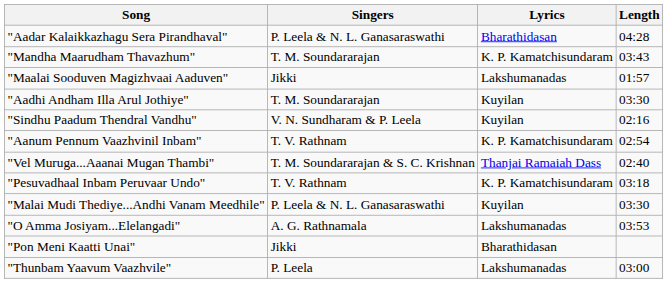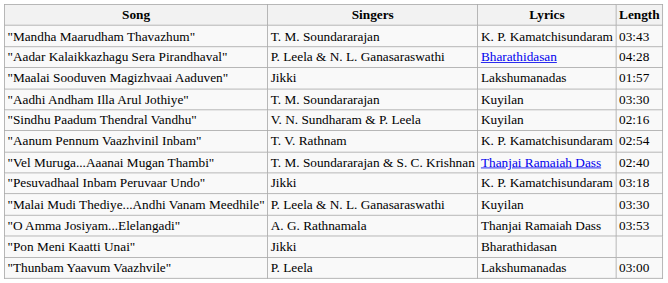 <table class="wikitable">
 <tr>
 <th>Song</th>
 <th>Singers</th>
 <th>Lyrics</th>
 <th>Length</th>
 </tr>
 <tr>
+<td>"Mandha Maarudham Thavazhum"</td>
+<td>T. M. Soundararajan</td>
+<td>K. P. Kamatchisundaram</td>
+<td>03:43</td>
+</tr>
+<tr>
 <td>"Aadar Kalaikkazhagu Sera Pirandhaval"</td>
 <td>P. Leela & N. L. Ganasaraswathi</td>
 <td><a href='#'>Bharathidasan</a></td>
 <td>04:28</td>
-</tr>
-<tr>
-<td>"Mandha Maarudham Thavazhum"</td>
-<td>T. M. Soundararajan</td>
-<td>K. P. Kamatchisundaram</td>
-<td>03:43</td>
 </tr>
 <tr>
 <td>"Maalai Sooduven Magizhvaai Aaduven"</td>
 <td>Jikki</td>
 <td>Lakshumanadas</td>
 <td>01:57</td>
 </tr>
 <tr>
 <td>"Aadhi Andham Illa Arul Jothiye"</td>
 <td>T. M. Soundararajan</td>
 <td>Kuyilan</td>
 <td>03:30</td>
 </tr>
 <tr>
 <td>"Sindhu Paadum Thendral Vandhu"</td>
 <td>V. N. Sundharam & P. Leela</td>
 <td>Kuyilan</td>
 <td>02:16</td>
 </tr>
 <tr>
 <td>"Aanum Pennum Vaazhvinil Inbam"</td>
 <td>T. V. Rathnam</td>
 <td>K. P. Kamatchisundaram</td>
 <td>02:54</td>
 </tr>
 <tr>
 <td>"Vel Muruga...Aaanai Mugan Thambi"</td>
 <td>T. M. Soundararajan & S. C. Krishnan</td>
 <td><a href='#'>Thanjai Ramaiah Dass</a></td>
 <td>02:40</td>
 </tr>
 <tr>
 <td>"Pesuvadhaal Inbam Peruvaar Undo"</td>
-<td>T. V. Rathnam</td>
+<td>Jikki</td>
 <td>K. P. Kamatchisundaram</td>
 <td>03:18</td>
 </tr>
 <tr>
 <td>"Malai Mudi Thediye...Andhi Vanam Meedhile"</td>
 <td>P. Leela & N. L. Ganasaraswathi</td>
 <td>Kuyilan</td>
 <td>03:30</td>
 </tr>
 <tr>
 <td>"O Amma Josiyam...Elelangadi"</td>
 <td>A. G. Rathnamala</td>
-<td>Lakshumanadas</td>
+<td>Thanjai Ramaiah Dass</td>
 <td>03:53</td>
 </tr>
 <tr>
 <td>"Pon Meni Kaatti Unai"</td>
 <td>Jikki</td>
 <td>Bharathidasan</td>
 <td></td>
 </tr>
 <tr>
 <td>"Thunbam Yaavum Vaazhvile"</td>
 <td>P. Leela</td>
 <td>Lakshumanadas</td>
 <td>03:00</td>
 </tr>
 </table>
